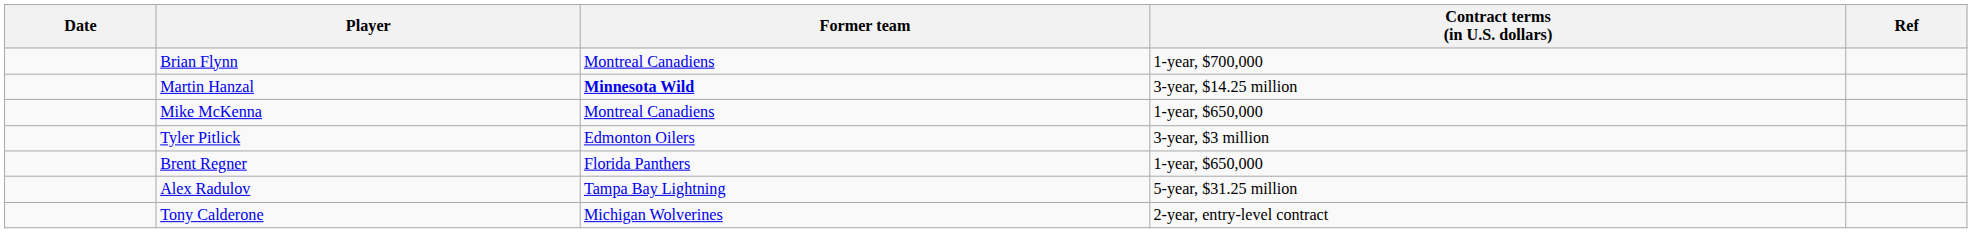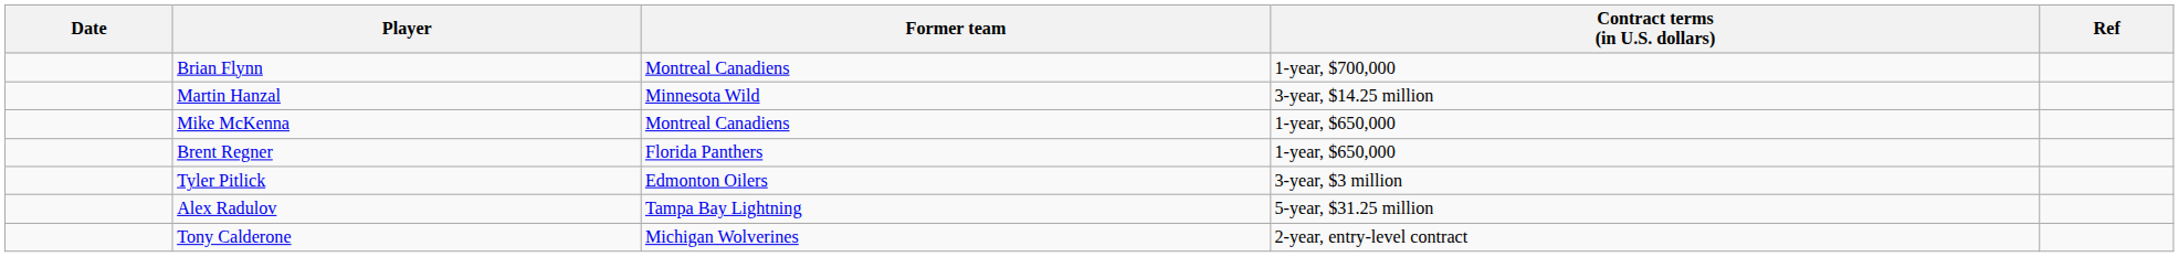 <table class="wikitable" width=98%>
 <tr style="background:#ddd; text-align:center;">
 <th>Date</th>
 <th>Player</th>
 <th>Former team</th>
 <th>Contract terms<br>(in U.S. dollars)</th>
 <th>Ref</th>
 </tr>
 <tr>
 <td></td>
 <td><a href='#'>Brian Flynn</a></td>
 <td><a href='#'>Montreal Canadiens</a></td>
 <td>1-year, $700,000</td>
 <td></td>
 </tr>
 <tr>
 <td></td>
 <td><a href='#'>Martin Hanzal</a></td>
-<td><strong><a href='#'>Minnesota Wild</a></strong></td>
+<td><a href='#'>Minnesota Wild</a></td>
 <td>3-year, $14.25 million</td>
 <td></td>
 </tr>
 <tr>
 <td></td>
 <td><a href='#'>Mike McKenna</a></td>
 <td><a href='#'>Montreal Canadiens</a></td>
 <td>1-year, $650,000</td>
 <td></td>
 </tr>
 <tr>
 <td></td>
-<td><a href='#'>Tyler Pitlick</a></td>
-<td><a href='#'>Edmonton Oilers</a></td>
-<td>3-year, $3 million</td>
+<td><a href='#'>Brent Regner</a></td>
+<td><a href='#'>Florida Panthers</a></td>
+<td>1-year, $650,000</td>
 <td></td>
 </tr>
 <tr>
 <td></td>
-<td><a href='#'>Brent Regner</a></td>
-<td><a href='#'>Florida Panthers</a></td>
-<td>1-year, $650,000</td>
+<td><a href='#'>Tyler Pitlick</a></td>
+<td><a href='#'>Edmonton Oilers</a></td>
+<td>3-year, $3 million</td>
 <td></td>
 </tr>
 <tr>
 <td></td>
 <td><a href='#'>Alex Radulov</a></td>
 <td><a href='#'>Tampa Bay Lightning</a></td>
 <td>5-year, $31.25 million</td>
 <td></td>
 </tr>
 <tr>
 <td></td>
 <td><a href='#'>Tony Calderone</a></td>
 <td><a href='#'>Michigan Wolverines</a></td>
 <td>2-year, entry-level contract</td>
 <td></td>
 </tr>
 </table>
